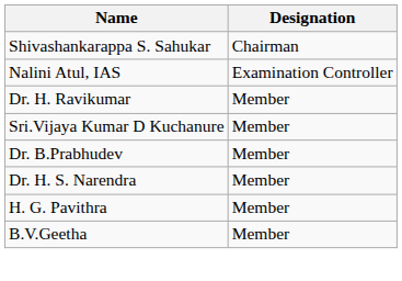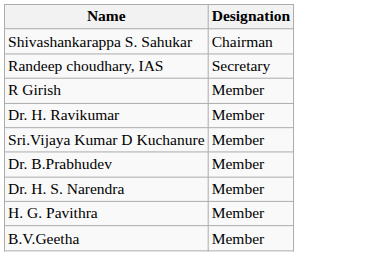 <table class="wikitable">
 <tr>
 <th>Name</th>
 <th>Designation</th>
 </tr>
 <tr>
 <td>Shivashankarappa S. Sahukar</td>
 <td>Chairman</td>
 </tr>
 <tr>
-<td>Nalini Atul, IAS</td>
-<td>Examination Controller</td>
+<td>Randeep choudhary, IAS</td>
+<td>Secretary</td>
+</tr>
+<tr>
+<td>R Girish</td>
+<td>Member</td>
 </tr>
 <tr>
 <td>Dr. H. Ravikumar</td>
 <td>Member</td>
 </tr>
 <tr>
 <td>Sri.Vijaya Kumar D Kuchanure</td>
 <td>Member</td>
 </tr>
 <tr>
 <td>Dr. B.Prabhudev</td>
 <td>Member</td>
 </tr>
 <tr>
 <td>Dr. H. S. Narendra</td>
 <td>Member</td>
 </tr>
 <tr>
 <td>H. G. Pavithra</td>
 <td>Member</td>
 </tr>
 <tr>
 <td>B.V.Geetha</td>
 <td>Member</td>
 </tr>
 </table>
